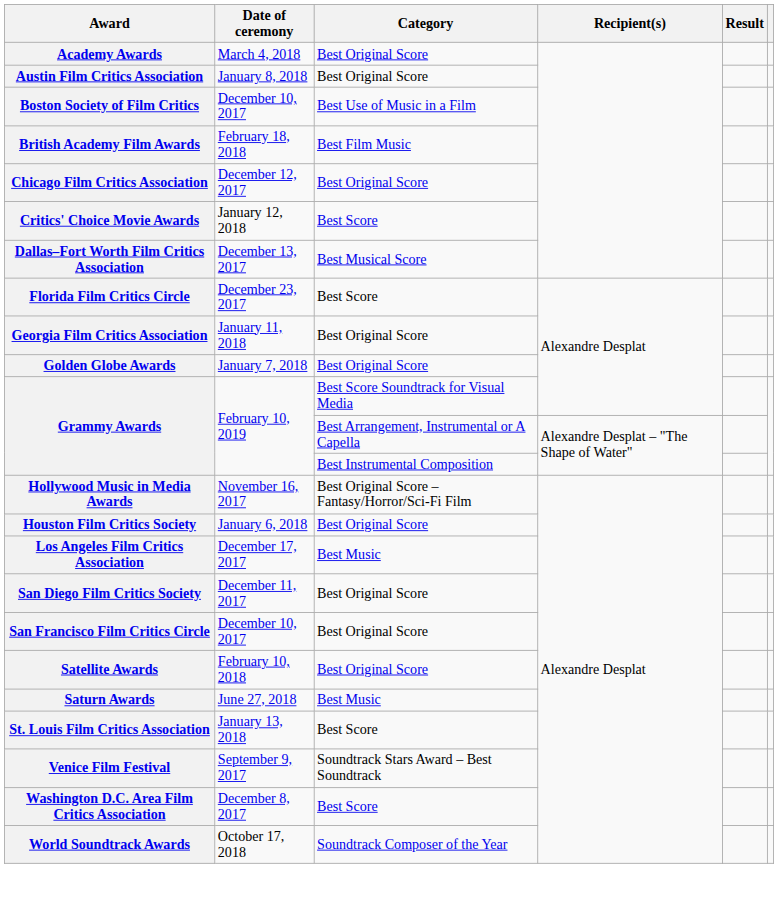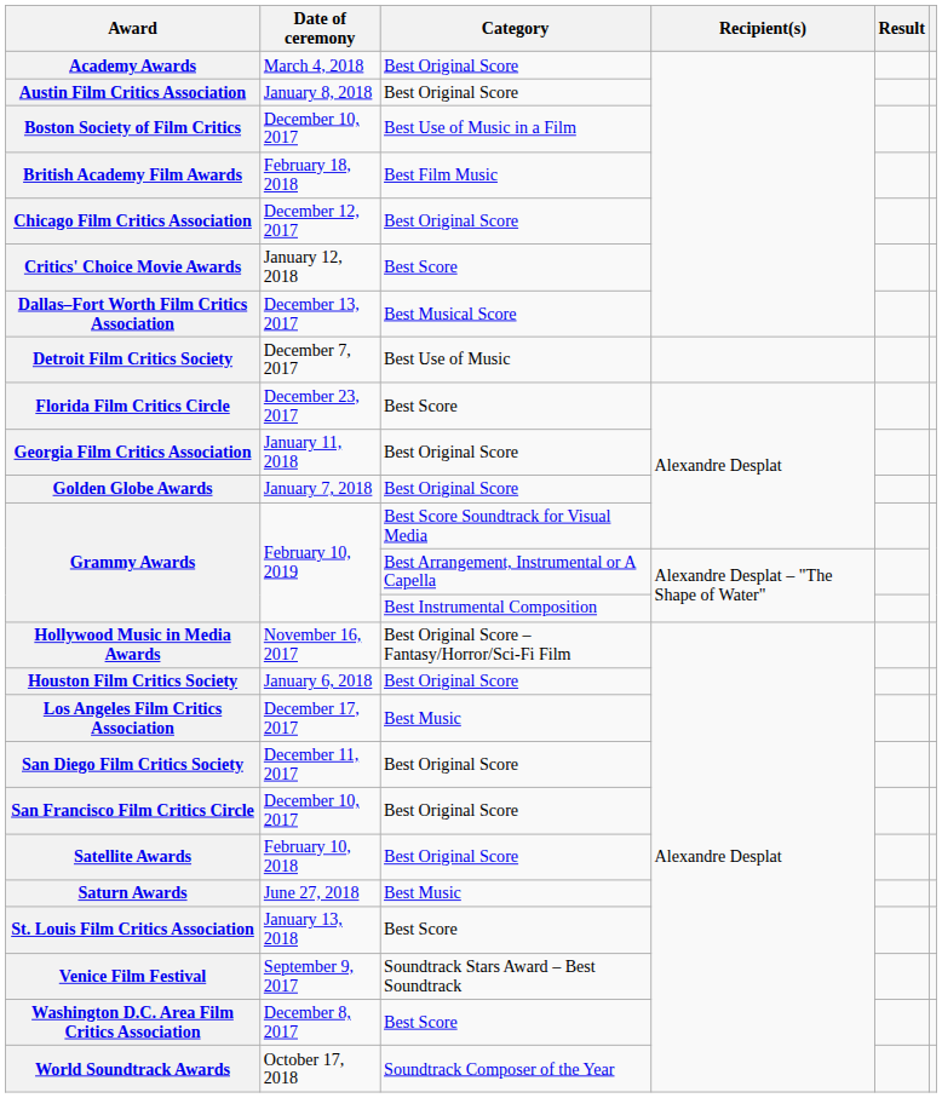 <table class="wikitable plainrowheaders sortable" style="width:99%;">
 <tr style="background:#ccc; text-align:center;">
 <th scope="col">Award</th>
 <th scope="col">Date of ceremony</th>
 <th scope="col">Category</th>
 <th scope="col">Recipient(s)</th>
 <th scope="col">Result</th>
 <th scope="col" class="unsortable"></th>
 </tr>
 <tr>
 <th scope="row"><a href='#'>Academy Awards</a></th>
 <td><a href='#'>March 4, 2018</a></td>
 <td><a href='#'>Best Original Score</a></td>
 <td rowspan="7"></td>
 <td></td>
 <td style="text-align:center;"></td>
 </tr>
 <tr>
 <th scope="row"><a href='#'>Austin Film Critics Association</a></th>
 <td><a href='#'>January 8, 2018</a></td>
 <td>Best Original Score</td>
 <td></td>
 <td style="text-align:center;"><br></td>
 </tr>
 <tr>
 <th scope="row"><a href='#'>Boston Society of Film Critics</a></th>
 <td><a href='#'>December 10, 2017</a></td>
 <td><a href='#'>Best Use of Music in a Film</a></td>
 <td></td>
 <td style="text-align:center;"><br></td>
 </tr>
 <tr>
 <th scope="row"><a href='#'>British Academy Film Awards</a></th>
 <td><a href='#'>February 18, 2018</a></td>
 <td><a href='#'>Best Film Music</a></td>
 <td></td>
 <td style="text-align:center;"></td>
 </tr>
 <tr>
 <th scope="row"><a href='#'>Chicago Film Critics Association</a></th>
 <td><a href='#'>December 12, 2017</a></td>
 <td><a href='#'>Best Original Score</a></td>
 <td></td>
 <td style="text-align:center;"></td>
 </tr>
 <tr>
 <th scope="row"><a href='#'>Critics' Choice Movie Awards</a></th>
 <td>January 12, 2018</td>
 <td><a href='#'>Best Score</a></td>
 <td></td>
 <td style="text-align:center;"><br></td>
 </tr>
 <tr>
 <th scope="row"><a href='#'>Dallas–Fort Worth Film Critics Association</a></th>
 <td><a href='#'>December 13, 2017</a></td>
 <td><a href='#'>Best Musical Score</a></td>
+<td></td>
+<td style="text-align:center;"></td>
+</tr>
+<tr>
+<th scope="row"><a href='#'>Detroit Film Critics Society</a></th>
+<td>December 7, 2017</td>
+<td>Best Use of Music</td>
+<td></td>
 <td></td>
 <td style="text-align:center;"></td>
 </tr>
 <tr>
 <th scope="row"><a href='#'>Florida Film Critics Circle</a></th>
 <td><a href='#'>December 23, 2017</a></td>
 <td>Best Score</td>
 <td rowspan="4">Alexandre Desplat</td>
 <td></td>
 <td style="text-align:center;"></td>
 </tr>
 <tr>
 <th scope="row"><a href='#'>Georgia Film Critics Association</a></th>
 <td><a href='#'>January 11, 2018</a></td>
 <td>Best Original Score</td>
 <td></td>
 <td style="text-align:center;"></td>
 </tr>
 <tr>
 <th scope="row"><a href='#'>Golden Globe Awards</a></th>
 <td><a href='#'>January 7, 2018</a></td>
 <td><a href='#'>Best Original Score</a></td>
 <td></td>
 <td style="text-align:center;"></td>
 </tr>
 <tr>
 <th rowspan="3" scope="row"><a href='#'>Grammy Awards</a></th>
 <td rowspan="3"><a href='#'>February 10, 2019</a></td>
 <td><a href='#'>Best Score Soundtrack for Visual Media</a></td>
 <td></td>
 <td rowspan="3" style="text-align:center;"></td>
 </tr>
 <tr>
 <td><a href='#'>Best Arrangement, Instrumental or A Capella</a></td>
 <td rowspan="2">Alexandre Desplat – "The Shape of Water"</td>
 <td></td>
 </tr>
 <tr>
 <td><a href='#'>Best Instrumental Composition</a></td>
 <td></td>
 </tr>
 <tr>
 <th scope="row"><a href='#'>Hollywood Music in Media Awards</a></th>
 <td><a href='#'>November 16, 2017</a></td>
 <td>Best Original Score – Fantasy/Horror/Sci-Fi Film</td>
 <td rowspan="11">Alexandre Desplat</td>
 <td></td>
 <td style="text-align:center;"></td>
 </tr>
 <tr>
 <th scope="row"><a href='#'>Houston Film Critics Society</a></th>
 <td><a href='#'>January 6, 2018</a></td>
 <td><a href='#'>Best Original Score</a></td>
 <td></td>
 <td style="text-align:center;"><br></td>
 </tr>
 <tr>
 <th scope="row"><a href='#'>Los Angeles Film Critics Association</a></th>
 <td><a href='#'>December 17, 2017</a></td>
 <td><a href='#'>Best Music</a></td>
 <td></td>
 <td style="text-align:center;"></td>
 </tr>
 <tr>
 <th scope="row"><a href='#'>San Diego Film Critics Society</a></th>
 <td><a href='#'>December 11, 2017</a></td>
 <td>Best Original Score</td>
 <td></td>
 <td style="text-align:center;"><br></td>
 </tr>
 <tr>
 <th scope="row"><a href='#'>San Francisco Film Critics Circle</a></th>
 <td><a href='#'>December 10, 2017</a></td>
 <td>Best Original Score</td>
 <td></td>
 <td style="text-align:center;"></td>
 </tr>
 <tr>
 <th scope="row"><a href='#'>Satellite Awards</a></th>
 <td><a href='#'>February 10, 2018</a></td>
 <td><a href='#'>Best Original Score</a></td>
 <td></td>
 <td style="text-align:center;"></td>
 </tr>
 <tr>
 <th scope="row"><a href='#'>Saturn Awards</a></th>
 <td><a href='#'>June 27, 2018</a></td>
 <td><a href='#'>Best Music</a></td>
 <td></td>
 <td style="text-align:center;"><br></td>
 </tr>
 <tr>
 <th scope="row"><a href='#'>St. Louis Film Critics Association</a></th>
 <td><a href='#'>January 13, 2018</a></td>
 <td>Best Score</td>
 <td></td>
 <td style="text-align:center;"><br></td>
 </tr>
 <tr>
 <th scope="row"><a href='#'>Venice Film Festival</a></th>
 <td><a href='#'>September 9, 2017</a></td>
 <td>Soundtrack Stars Award – Best Soundtrack</td>
 <td></td>
 <td style="text-align:center;"><br></td>
 </tr>
 <tr>
 <th scope="row"><a href='#'>Washington D.C. Area Film Critics Association</a></th>
 <td><a href='#'>December 8, 2017</a></td>
 <td><a href='#'>Best Score</a></td>
 <td></td>
 <td style="text-align:center;"></td>
 </tr>
 <tr>
 <th scope="row"><a href='#'>World Soundtrack Awards</a></th>
 <td>October 17, 2018</td>
 <td><a href='#'>Soundtrack Composer of the Year</a></td>
 <td></td>
 <td style="text-align:center;"></td>
 </tr>
 </table>
